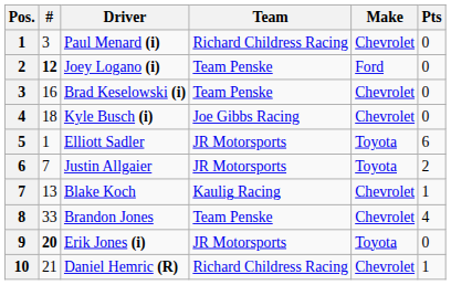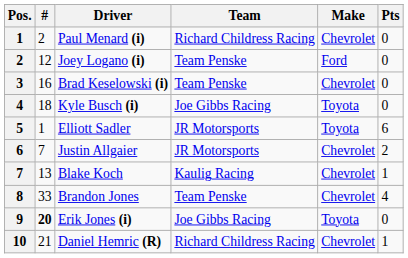 <table class="wikitable" style="font-size:95%">
 <tr>
 <th>Pos.</th>
 <th>#</th>
 <th>Driver</th>
 <th>Team</th>
 <th>Make</th>
 <th>Pts</th>
 </tr>
 <tr>
 <th>1</th>
-<td>3</td>
+<td>2</td>
 <td><a href='#'>Paul Menard</a> <strong>(i)</strong></td>
 <td><a href='#'>Richard Childress Racing</a></td>
 <td><a href='#'>Chevrolet</a></td>
 <td>0</td>
 </tr>
 <tr>
 <th>2</th>
-<td><strong>12</strong></td>
+<td>12</td>
 <td><a href='#'>Joey Logano</a> <strong>(i)</strong></td>
 <td><a href='#'>Team Penske</a></td>
 <td><a href='#'>Ford</a></td>
 <td>0</td>
 </tr>
 <tr>
 <th>3</th>
 <td>16</td>
 <td><a href='#'>Brad Keselowski</a> <strong>(i)</strong></td>
 <td><a href='#'>Team Penske</a></td>
 <td><a href='#'>Chevrolet</a></td>
 <td>0</td>
 </tr>
 <tr>
 <th>4</th>
 <td>18</td>
 <td><a href='#'>Kyle Busch</a> <strong>(i)</strong></td>
 <td><a href='#'>Joe Gibbs Racing</a></td>
-<td><a href='#'>Chevrolet</a></td>
+<td><a href='#'>Toyota</a></td>
 <td>0</td>
 </tr>
 <tr>
 <th>5</th>
 <td>1</td>
 <td><a href='#'>Elliott Sadler</a></td>
 <td><a href='#'>JR Motorsports</a></td>
 <td><a href='#'>Toyota</a></td>
 <td>6</td>
 </tr>
 <tr>
 <th>6</th>
 <td>7</td>
 <td><a href='#'>Justin Allgaier</a></td>
 <td><a href='#'>JR Motorsports</a></td>
-<td><a href='#'>Toyota</a></td>
+<td><a href='#'>Chevrolet</a></td>
 <td>2</td>
 </tr>
 <tr>
 <th>7</th>
 <td>13</td>
 <td><a href='#'>Blake Koch</a></td>
 <td><a href='#'>Kaulig Racing</a></td>
 <td><a href='#'>Chevrolet</a></td>
 <td>1</td>
 </tr>
 <tr>
 <th>8</th>
 <td>33</td>
 <td><a href='#'>Brandon Jones</a></td>
 <td><a href='#'>Team Penske</a></td>
 <td><a href='#'>Chevrolet</a></td>
 <td>4</td>
 </tr>
 <tr>
 <th>9</th>
 <td><strong>20</strong></td>
 <td><a href='#'>Erik Jones</a> <strong>(i)</strong></td>
-<td><a href='#'>JR Motorsports</a></td>
+<td><a href='#'>Joe Gibbs Racing</a></td>
 <td><a href='#'>Toyota</a></td>
 <td>0</td>
 </tr>
 <tr>
 <th>10</th>
 <td>21</td>
 <td><a href='#'>Daniel Hemric</a> <strong>(R)</strong></td>
 <td><a href='#'>Richard Childress Racing</a></td>
 <td><a href='#'>Chevrolet</a></td>
 <td>1</td>
 </tr>
 </table>
